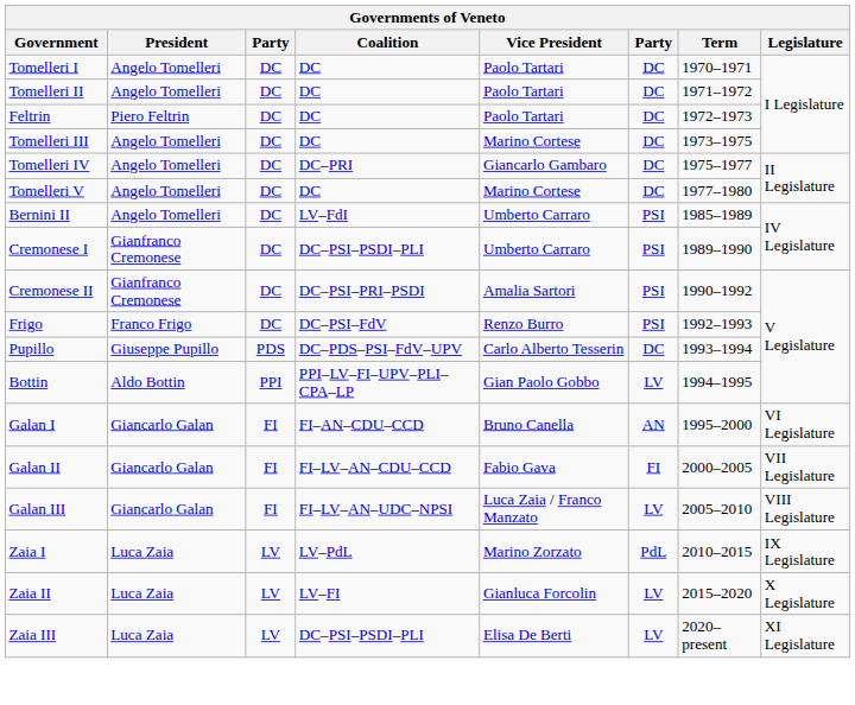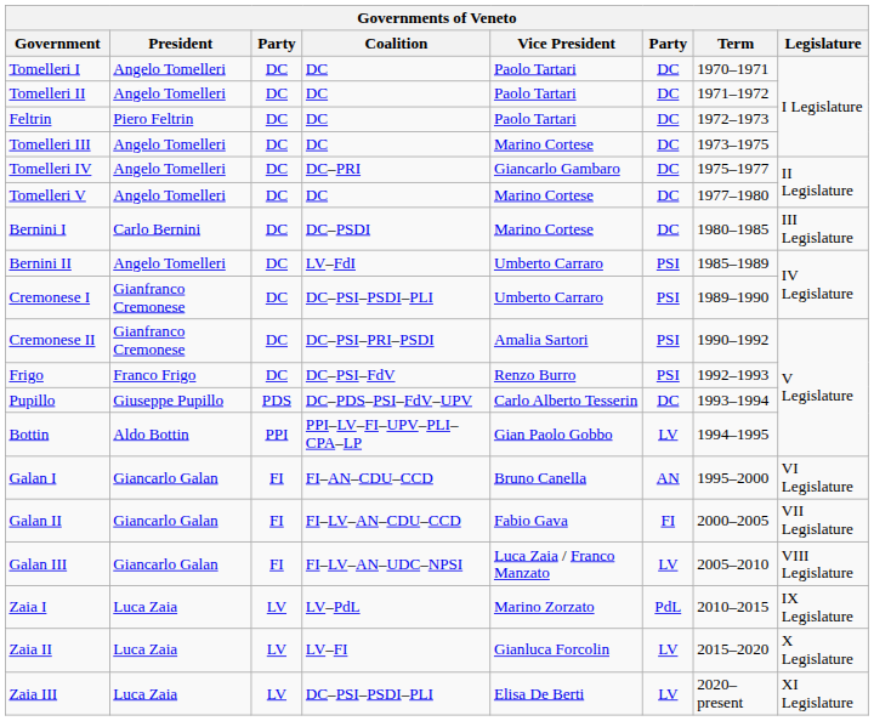 <table class="wikitable">
 <tr>
 <th colspan=8>Governments of Veneto</th>
 </tr>
 <tr>
 <th width=100 align="left">Government</th>
 <th width=150 align="left">President</th>
 <th width=45 align="center">Party</th>
 <th width=210 align="left">Coalition</th>
 <th width=165 align="left">Vice President</th>
 <th width=45 align="center">Party</th>
 <th width=85 align="left">Term</th>
 <th width=85 align="left">Legislature</th>
 </tr>
 <tr>
 <td><a href='#'>Tomelleri I</a></td>
 <td><a href='#'>Angelo Tomelleri</a></td>
 <td align="center"><a href='#'>DC</a></td>
 <td><a href='#'>DC</a></td>
 <td><a href='#'>Paolo Tartari</a></td>
 <td align="center"><a href='#'>DC</a></td>
 <td>1970–1971</td>
 <td rowspan=4>I Legislature</td>
 </tr>
 <tr>
 <td><a href='#'>Tomelleri II</a></td>
 <td><a href='#'>Angelo Tomelleri</a></td>
 <td align="center"><a href='#'>DC</a></td>
 <td><a href='#'>DC</a></td>
 <td><a href='#'>Paolo Tartari</a></td>
 <td align="center"><a href='#'>DC</a></td>
 <td>1971–1972</td>
 </tr>
 <tr>
 <td><a href='#'>Feltrin</a></td>
 <td><a href='#'>Piero Feltrin</a></td>
 <td align="center"><a href='#'>DC</a></td>
 <td><a href='#'>DC</a></td>
 <td><a href='#'>Paolo Tartari</a></td>
 <td align="center"><a href='#'>DC</a></td>
 <td>1972–1973</td>
 </tr>
 <tr>
 <td><a href='#'>Tomelleri III</a></td>
 <td><a href='#'>Angelo Tomelleri</a></td>
 <td align="center"><a href='#'>DC</a></td>
 <td><a href='#'>DC</a></td>
 <td><a href='#'>Marino Cortese</a></td>
 <td align="center"><a href='#'>DC</a></td>
 <td>1973–1975</td>
 </tr>
 <tr>
 <td><a href='#'>Tomelleri IV</a></td>
 <td><a href='#'>Angelo Tomelleri</a></td>
 <td align="center"><a href='#'>DC</a></td>
 <td><a href='#'>DC</a>–<a href='#'>PRI</a></td>
 <td><a href='#'>Giancarlo Gambaro</a></td>
 <td align="center"><a href='#'>DC</a></td>
 <td>1975–1977</td>
 <td rowspan=2>II Legislature</td>
 </tr>
 <tr>
 <td><a href='#'>Tomelleri V</a></td>
 <td><a href='#'>Angelo Tomelleri</a></td>
 <td align="center"><a href='#'>DC</a></td>
 <td><a href='#'>DC</a></td>
 <td><a href='#'>Marino Cortese</a></td>
 <td align="center"><a href='#'>DC</a></td>
 <td>1977–1980</td>
+</tr>
+<tr>
+<td><a href='#'>Bernini I</a></td>
+<td><a href='#'>Carlo Bernini</a></td>
+<td align="center"><a href='#'>DC</a></td>
+<td><a href='#'>DC</a>–<a href='#'>PSDI</a></td>
+<td><a href='#'>Marino Cortese</a></td>
+<td align="center"><a href='#'>DC</a></td>
+<td>1980–1985</td>
+<td>III Legislature</td>
 </tr>
 <tr>
 <td><a href='#'>Bernini II</a></td>
 <td><a href='#'>Angelo Tomelleri</a></td>
 <td align="center"><a href='#'>DC</a></td>
 <td><a href='#'>LV</a>–<a href='#'>FdI</a></td>
 <td><a href='#'>Umberto Carraro</a></td>
 <td align="center"><a href='#'>PSI</a></td>
 <td>1985–1989</td>
 <td rowspan=2>IV Legislature</td>
 </tr>
 <tr>
 <td><a href='#'>Cremonese I</a></td>
 <td><a href='#'>Gianfranco Cremonese</a></td>
 <td align="center"><a href='#'>DC</a></td>
 <td><a href='#'>DC</a>–<a href='#'>PSI</a>–<a href='#'>PSDI</a>–<a href='#'>PLI</a></td>
 <td><a href='#'>Umberto Carraro</a></td>
 <td align="center"><a href='#'>PSI</a></td>
 <td>1989–1990</td>
 </tr>
 <tr>
 <td><a href='#'>Cremonese II</a></td>
 <td><a href='#'>Gianfranco Cremonese</a></td>
 <td align="center"><a href='#'>DC</a></td>
 <td><a href='#'>DC</a>–<a href='#'>PSI</a>–<a href='#'>PRI</a>–<a href='#'>PSDI</a></td>
 <td><a href='#'>Amalia Sartori</a></td>
 <td align="center"><a href='#'>PSI</a></td>
 <td>1990–1992</td>
 <td rowspan=4>V Legislature</td>
 </tr>
 <tr>
 <td><a href='#'>Frigo</a></td>
 <td><a href='#'>Franco Frigo</a></td>
 <td align="center"><a href='#'>DC</a></td>
 <td><a href='#'>DC</a>–<a href='#'>PSI</a>–<a href='#'>FdV</a></td>
 <td><a href='#'>Renzo Burro</a></td>
 <td align="center"><a href='#'>PSI</a></td>
 <td>1992–1993</td>
 </tr>
 <tr>
 <td><a href='#'>Pupillo</a></td>
 <td><a href='#'>Giuseppe Pupillo</a></td>
 <td align="center"><a href='#'>PDS</a></td>
 <td><a href='#'>DC</a>–<a href='#'>PDS</a>–<a href='#'>PSI</a>–<a href='#'>FdV</a>–<a href='#'>UPV</a></td>
 <td><a href='#'>Carlo Alberto Tesserin</a></td>
 <td align="center"><a href='#'>DC</a></td>
 <td>1993–1994</td>
 </tr>
 <tr>
 <td><a href='#'>Bottin</a></td>
 <td><a href='#'>Aldo Bottin</a></td>
 <td align="center"><a href='#'>PPI</a></td>
 <td><a href='#'>PPI</a>–<a href='#'>LV</a>–<a href='#'>FI</a>–<a href='#'>UPV</a>–<a href='#'>PLI</a>–<a href='#'>CPA</a>–<a href='#'>LP</a></td>
 <td><a href='#'>Gian Paolo Gobbo</a></td>
 <td align="center"><a href='#'>LV</a></td>
 <td>1994–1995</td>
 </tr>
 <tr>
 <td><a href='#'>Galan I</a></td>
 <td><a href='#'>Giancarlo Galan</a></td>
 <td align="center"><a href='#'>FI</a></td>
 <td><a href='#'>FI</a>–<a href='#'>AN</a>–<a href='#'>CDU</a>–<a href='#'>CCD</a></td>
 <td><a href='#'>Bruno Canella</a></td>
 <td align="center"><a href='#'>AN</a></td>
 <td>1995–2000</td>
 <td>VI Legislature</td>
 </tr>
 <tr>
 <td><a href='#'>Galan II</a></td>
 <td><a href='#'>Giancarlo Galan</a></td>
 <td align="center"><a href='#'>FI</a></td>
 <td><a href='#'>FI</a>–<a href='#'>LV</a>–<a href='#'>AN</a>–<a href='#'>CDU</a>–<a href='#'>CCD</a></td>
 <td><a href='#'>Fabio Gava</a></td>
 <td align="center"><a href='#'>FI</a></td>
 <td>2000–2005</td>
 <td>VII Legislature</td>
 </tr>
 <tr>
 <td><a href='#'>Galan III</a></td>
 <td><a href='#'>Giancarlo Galan</a></td>
 <td align="center"><a href='#'>FI</a></td>
 <td><a href='#'>FI</a>–<a href='#'>LV</a>–<a href='#'>AN</a>–<a href='#'>UDC</a>–<a href='#'>NPSI</a></td>
 <td><a href='#'>Luca Zaia</a> / <a href='#'>Franco Manzato</a></td>
 <td align="center"><a href='#'>LV</a></td>
 <td>2005–2010</td>
 <td>VIII Legislature</td>
 </tr>
 <tr>
 <td><a href='#'>Zaia I</a></td>
 <td><a href='#'>Luca Zaia</a></td>
 <td align="center"><a href='#'>LV</a></td>
 <td><a href='#'>LV</a>–<a href='#'>PdL</a></td>
 <td><a href='#'>Marino Zorzato</a></td>
 <td align="center"><a href='#'>PdL</a></td>
 <td>2010–2015</td>
 <td>IX Legislature</td>
 </tr>
 <tr>
 <td><a href='#'>Zaia II</a></td>
 <td><a href='#'>Luca Zaia</a></td>
 <td align="center"><a href='#'>LV</a></td>
 <td><a href='#'>LV</a>–<a href='#'>FI</a></td>
 <td><a href='#'>Gianluca Forcolin</a></td>
 <td align="center"><a href='#'>LV</a></td>
 <td>2015–2020</td>
 <td>X Legislature</td>
 </tr>
 <tr>
 <td><a href='#'>Zaia III</a></td>
 <td><a href='#'>Luca Zaia</a></td>
 <td align="center"><a href='#'>LV</a></td>
 <td><a href='#'>DC</a>–<a href='#'>PSI</a>–<a href='#'>PSDI</a>–<a href='#'>PLI</a></td>
 <td><a href='#'>Elisa De Berti</a></td>
 <td align="center"><a href='#'>LV</a></td>
 <td>2020–present</td>
 <td>XI Legislature</td>
 </tr>
 </table>
